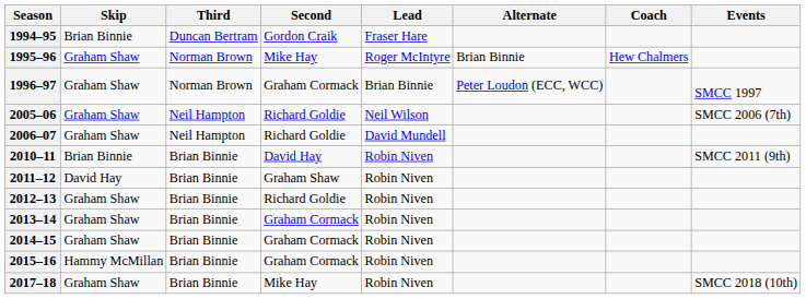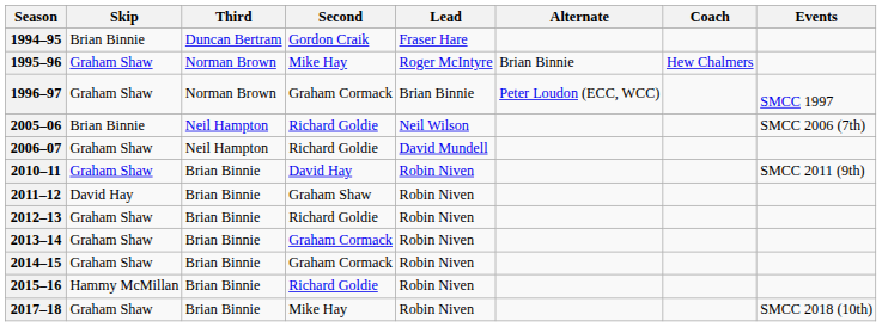 <table class="wikitable">
 <tr>
 <th scope="col" width=60>Season</th>
 <th scope="col">Skip</th>
 <th scope="col">Third</th>
 <th scope="col">Second</th>
 <th scope="col">Lead</th>
 <th scope="col">Alternate</th>
 <th scope="col">Coach</th>
 <th scope="col">Events</th>
 </tr>
 <tr>
 <th scope="row">1994–95</th>
 <td>Brian Binnie</td>
 <td><a href='#'>Duncan Bertram</a></td>
 <td><a href='#'>Gordon Craik</a></td>
 <td><a href='#'>Fraser Hare</a></td>
 <td></td>
 <td></td>
 <td></td>
 </tr>
 <tr>
 <th scope="row">1995–96</th>
 <td><a href='#'>Graham Shaw</a></td>
 <td><a href='#'>Norman Brown</a></td>
 <td><a href='#'>Mike Hay</a></td>
 <td><a href='#'>Roger McIntyre</a></td>
 <td>Brian Binnie</td>
 <td><a href='#'>Hew Chalmers</a></td>
 <td> </td>
 </tr>
 <tr>
 <th scope="row">1996–97</th>
 <td>Graham Shaw</td>
 <td>Norman Brown</td>
 <td>Graham Cormack</td>
 <td>Brian Binnie</td>
 <td><a href='#'>Peter Loudon</a> (ECC, WCC)</td>
 <td></td>
 <td> <br><a href='#'>SMCC</a> 1997 <br> </td>
 </tr>
 <tr>
 <th scope="row">2005–06</th>
-<td><a href='#'>Graham Shaw</a></td>
+<td>Brian Binnie</td>
 <td><a href='#'>Neil Hampton</a></td>
 <td><a href='#'>Richard Goldie</a></td>
 <td><a href='#'>Neil Wilson</a></td>
 <td></td>
 <td></td>
 <td>SMCC 2006 (7th)</td>
 </tr>
 <tr>
 <th scope="row">2006–07</th>
 <td>Graham Shaw</td>
 <td>Neil Hampton</td>
 <td>Richard Goldie</td>
 <td><a href='#'>David Mundell</a></td>
 <td></td>
 <td></td>
 <td></td>
 </tr>
 <tr>
 <th scope="row">2010–11</th>
-<td>Brian Binnie</td>
+<td><a href='#'>Graham Shaw</a></td>
 <td>Brian Binnie</td>
 <td><a href='#'>David Hay</a></td>
 <td><a href='#'>Robin Niven</a></td>
 <td></td>
 <td></td>
 <td>SMCC 2011 (9th)</td>
 </tr>
 <tr>
 <th scope="row">2011–12</th>
 <td>David Hay</td>
 <td>Brian Binnie</td>
 <td>Graham Shaw</td>
 <td>Robin Niven</td>
 <td></td>
 <td></td>
 <td></td>
 </tr>
 <tr>
 <th scope="row">2012–13</th>
 <td>Graham Shaw</td>
 <td>Brian Binnie</td>
 <td>Richard Goldie</td>
 <td>Robin Niven</td>
 <td></td>
 <td></td>
 <td></td>
 </tr>
 <tr>
 <th scope="row">2013–14</th>
 <td>Graham Shaw</td>
 <td>Brian Binnie</td>
 <td><a href='#'>Graham Cormack</a></td>
 <td>Robin Niven</td>
 <td></td>
 <td></td>
 <td></td>
 </tr>
 <tr>
 <th scope="row">2014–15</th>
 <td>Graham Shaw</td>
 <td>Brian Binnie</td>
 <td>Graham Cormack</td>
 <td>Robin Niven</td>
 <td></td>
 <td></td>
 <td></td>
 </tr>
 <tr>
 <th scope="row">2015–16</th>
 <td>Hammy McMillan</td>
 <td>Brian Binnie</td>
-<td>Graham Cormack</td>
+<td><a href='#'>Richard Goldie</a></td>
 <td>Robin Niven</td>
 <td></td>
 <td></td>
 <td></td>
 </tr>
 <tr>
 <th scope="row">2017–18</th>
 <td>Graham Shaw</td>
 <td>Brian Binnie</td>
 <td>Mike Hay</td>
 <td>Robin Niven</td>
 <td></td>
 <td></td>
 <td>SMCC 2018 (10th)</td>
 </tr>
 </table>
